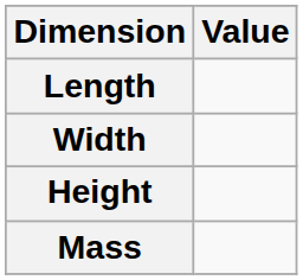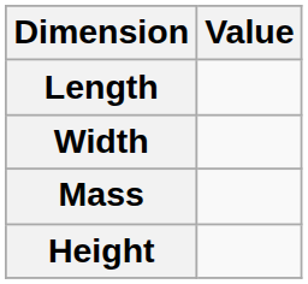 <table class="wikitable">
 <tr>
 <th>Dimension</th>
 <th>Value</th>
 </tr>
 <tr>
 <th>Length</th>
 <td></td>
 </tr>
 <tr>
 <th>Width</th>
 <td></td>
 </tr>
 <tr>
+<th>Mass</th>
+<td></td>
+</tr>
+<tr>
 <th>Height</th>
 <td></td>
 </tr>
-<tr>
-<th>Mass</th>
-<td></td>
-</tr>
 </table>
